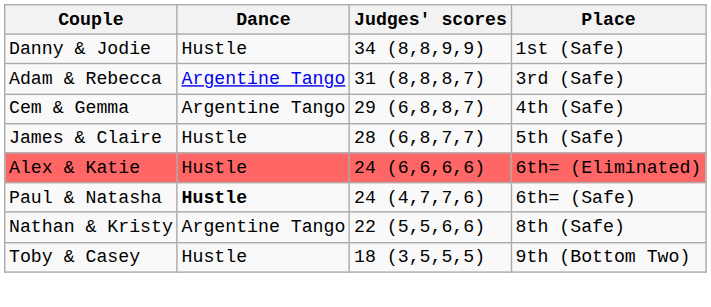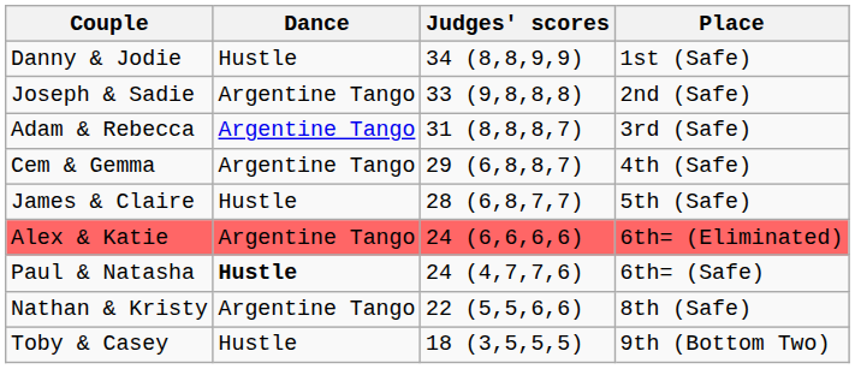 <table class="wikitable sortable">
 <tr>
 <th>Couple</th>
 <th>Dance</th>
 <th>Judges' scores</th>
 <th>Place</th>
 </tr>
 <tr>
 <td>Danny & Jodie</td>
 <td>Hustle</td>
 <td>34 (8,8,9,9)</td>
 <td>1st (Safe)</td>
+</tr>
+<tr>
+<td>Joseph & Sadie</td>
+<td>Argentine Tango</td>
+<td>33 (9,8,8,8)</td>
+<td>2nd (Safe)</td>
 </tr>
 <tr>
 <td>Adam & Rebecca</td>
 <td><a href='#'>Argentine Tango</a></td>
 <td>31 (8,8,8,7)</td>
 <td>3rd (Safe)</td>
 </tr>
 <tr>
 <td>Cem & Gemma</td>
 <td>Argentine Tango</td>
 <td>29 (6,8,8,7)</td>
 <td>4th (Safe)</td>
 </tr>
 <tr>
 <td>James & Claire</td>
 <td>Hustle</td>
 <td>28 (6,8,7,7)</td>
 <td>5th (Safe)</td>
 </tr>
 <tr bgcolor=#ff6666>
 <td>Alex & Katie</td>
-<td>Hustle</td>
+<td>Argentine Tango</td>
 <td>24 (6,6,6,6)</td>
 <td>6th= (Eliminated)</td>
 </tr>
 <tr>
 <td>Paul & Natasha</td>
 <td><strong>Hustle</strong></td>
 <td>24 (4,7,7,6)</td>
 <td>6th= (Safe)</td>
 </tr>
 <tr>
 <td>Nathan & Kristy</td>
 <td>Argentine Tango</td>
 <td>22 (5,5,6,6)</td>
 <td>8th (Safe)</td>
 </tr>
 <tr>
 <td>Toby & Casey</td>
 <td>Hustle</td>
 <td>18 (3,5,5,5)</td>
 <td>9th (Bottom Two)</td>
 </tr>
 </table>
